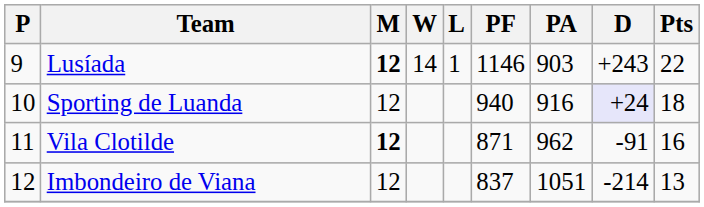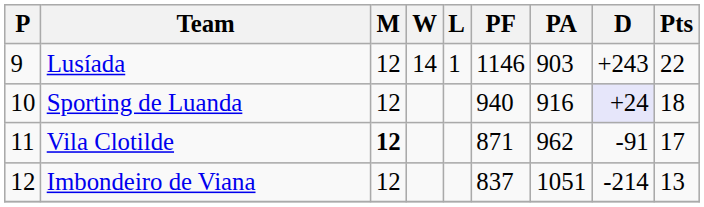 <table class="wikitable">
 <tr>
 <th>P</th>
 <th width=205>Team</th>
 <th>M</th>
 <th>W</th>
 <th>L</th>
 <th>PF</th>
 <th>PA</th>
 <th>D</th>
 <th>Pts</th>
 </tr>
 <tr>
 <td>9</td>
 <td><a href='#'>Lusíada</a></td>
-<td><strong>12</strong></td>
+<td>12</td>
 <td>14</td>
 <td>1</td>
 <td>1146</td>
 <td>903</td>
 <td align=right>+243</td>
 <td>22</td>
 </tr>
 <tr>
 <td>10</td>
 <td><a href='#'>Sporting de Luanda</a></td>
 <td>12</td>
 <td></td>
 <td></td>
 <td>940</td>
 <td>916</td>
 <td align=right style="background: lavender;">+24</td>
 <td>18</td>
 </tr>
 <tr>
 <td>11</td>
 <td><a href='#'>Vila Clotilde</a></td>
 <td><strong>12</strong></td>
 <td></td>
 <td></td>
 <td>871</td>
 <td>962</td>
 <td align=right>-91</td>
-<td>16</td>
+<td>17</td>
 </tr>
 <tr>
 <td>12</td>
 <td><a href='#'>Imbondeiro de Viana</a></td>
 <td>12</td>
 <td></td>
 <td></td>
 <td>837</td>
 <td>1051</td>
 <td align=right>-214</td>
 <td>13</td>
 </tr>
 <tr>
 </tr>
 </table>
